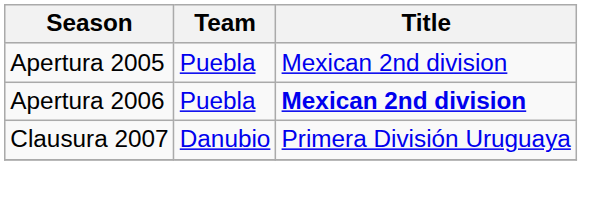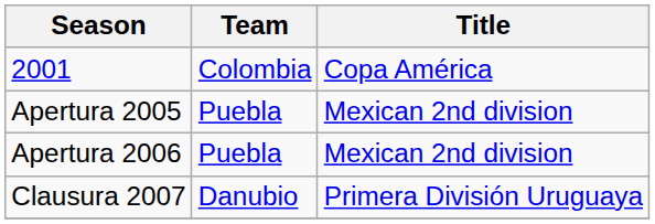 <table class="wikitable">
 <tr>
 <th>Season</th>
 <th>Team</th>
 <th>Title</th>
+</tr>
+<tr>
+<td><a href='#'>2001</a></td>
+<td><a href='#'>Colombia</a></td>
+<td><a href='#'>Copa América</a></td>
 </tr>
 <tr>
 <td>Apertura 2005</td>
 <td><a href='#'>Puebla</a></td>
 <td><a href='#'>Mexican 2nd division</a></td>
 </tr>
 <tr>
 <td>Apertura 2006</td>
 <td><a href='#'>Puebla</a></td>
-<td><strong><a href='#'>Mexican 2nd division</a></strong></td>
+<td><a href='#'>Mexican 2nd division</a></td>
 </tr>
 <tr>
 <td>Clausura 2007</td>
 <td><a href='#'>Danubio</a></td>
 <td><a href='#'>Primera División Uruguaya</a></td>
 </tr>
 <tr>
 </tr>
 </table>
